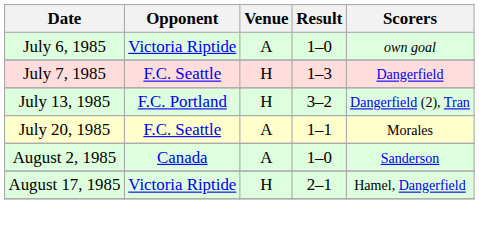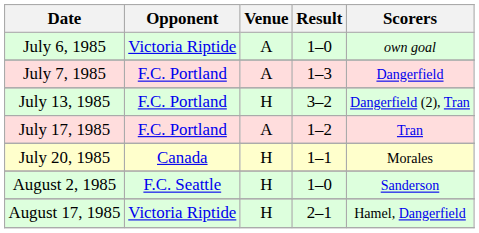 <table class="wikitable" style="font-size:95%; text-align:center">
 <tr>
 <th>Date</th>
 <th>Opponent</th>
 <th>Venue</th>
 <th>Result</th>
 <th>Scorers</th>
 </tr>
 <tr bgcolor="#ddffdd">
 <td>July 6, 1985</td>
 <td><a href='#'>Victoria Riptide</a></td>
 <td>A</td>
 <td>1–0</td>
 <td><small><em>own goal</em></small></td>
 </tr>
 <tr>
 </tr>
 <tr bgcolor="#ffdddd">
 <td>July 7, 1985</td>
-<td><a href='#'>F.C. Seattle</a></td>
-<td>H</td>
+<td><a href='#'>F.C. Portland</a></td>
+<td>A</td>
 <td>1–3</td>
 <td><small><a href='#'>Dangerfield</a></small></td>
 </tr>
 <tr>
 </tr>
 <tr bgcolor="#ddffdd">
 <td>July 13, 1985</td>
 <td><a href='#'>F.C. Portland</a></td>
 <td>H</td>
 <td>3–2</td>
 <td><small><a href='#'>Dangerfield</a> (2), <a href='#'>Tran</a></small></td>
 </tr>
 <tr>
 </tr>
+<tr bgcolor="#ffdddd">
+<td>July 17, 1985</td>
+<td><a href='#'>F.C. Portland</a></td>
+<td>A</td>
+<td>1–2</td>
+<td><small><a href='#'>Tran</a></small></td>
+</tr>
 <tr>
 </tr>
 <tr bgcolor="#ffffcc">
 <td>July 20, 1985</td>
-<td><a href='#'>F.C. Seattle</a></td>
-<td>A</td>
+<td><a href='#'>Canada</a></td>
+<td>H</td>
 <td>1–1</td>
 <td><small>Morales</small></td>
 </tr>
 <tr>
 </tr>
 <tr bgcolor="#ddffdd">
 <td>August 2, 1985</td>
-<td><a href='#'>Canada</a></td>
-<td>A</td>
+<td><a href='#'>F.C. Seattle</a></td>
+<td>H</td>
 <td>1–0</td>
 <td><small><a href='#'>Sanderson</a></small></td>
 </tr>
 <tr>
 </tr>
 <tr bgcolor="#ddffdd">
 <td>August 17, 1985</td>
 <td><a href='#'>Victoria Riptide</a></td>
 <td>H</td>
 <td>2–1</td>
 <td><small>Hamel, <a href='#'>Dangerfield</a></small></td>
 </tr>
 <tr>
 </tr>
 </table>
